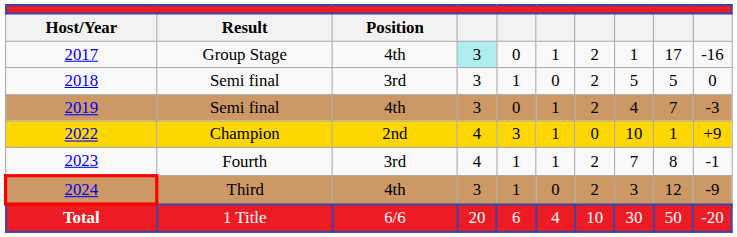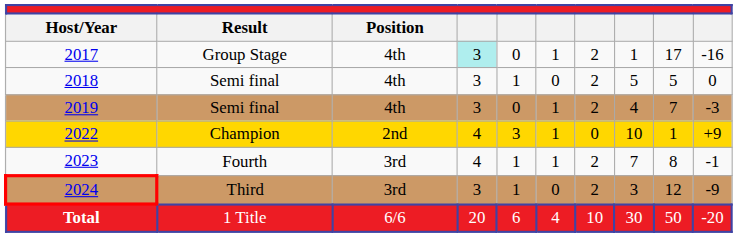 <table Class = "wikitable" style = "text-align: center; width:35%;">
 <tr>
 <th style="background:#ED1C24;border: 2px solid #3F43A4;" color: #FFFFFF; colspan=10><a href='#'></a></th>
 </tr>
 <tr>
 <th>Host/Year</th>
 <th>Result</th>
 <th>Position</th>
 <th width=30></th>
 <th width=30></th>
 <th width=30></th>
 <th width=30></th>
 <th width=30></th>
 <th width=30></th>
 <th width="30"></th>
 </tr>
 <tr>
 <td> <a href='#'>2017</a></td>
 <td>Group Stage</td>
 <td>4th</td>
 <td style="background: paleturquoise;">3</td>
 <td>0</td>
 <td>1</td>
 <td>2</td>
 <td>1</td>
 <td>17</td>
 <td>-16</td>
 </tr>
 <tr>
 <td> <a href='#'>2018</a></td>
 <td>Semi final</td>
-<td>3rd</td>
+<td>4th</td>
 <td>3</td>
 <td>1</td>
 <td>0</td>
 <td>2</td>
 <td>5</td>
 <td>5</td>
 <td>0</td>
 </tr>
 <tr bgcolor="#cc9966">
 <td> <a href='#'>2019</a></td>
 <td>Semi final</td>
 <td>4th</td>
 <td>3</td>
 <td>0</td>
 <td>1</td>
 <td>2</td>
 <td>4</td>
 <td>7</td>
 <td>-3</td>
 </tr>
 <tr bgcolor=gold>
 <td> <a href='#'>2022</a></td>
 <td>Champion</td>
 <td>2nd</td>
 <td>4</td>
 <td>3</td>
 <td>1</td>
 <td>0</td>
 <td>10</td>
 <td>1</td>
 <td>+9</td>
 </tr>
 <tr>
 <td> <a href='#'>2023</a></td>
 <td>Fourth</td>
 <td>3rd</td>
 <td>4</td>
 <td>1</td>
 <td>1</td>
 <td>2</td>
 <td>7</td>
 <td>8</td>
 <td>-1</td>
 </tr>
 <tr bgcolor="#cc9966">
 <td style="border: 3px solid red"> <a href='#'>2024</a></td>
 <td>Third</td>
-<td>4th</td>
+<td>3rd</td>
 <td>3</td>
 <td>1</td>
 <td>0</td>
 <td>2</td>
 <td>3</td>
 <td>12</td>
 <td>-9</td>
 </tr>
 <tr>
 <td style="background:#ED1C24;border: 2px solid #3F43A4;color:white; "><strong>Total</strong></td>
 <td style="background:#ED1C24;border: 2px solid #3F43A4;color:white; ">1 Title</td>
 <td style="background:#ED1C24;border: 2px solid #3F43A4;color:white; ">6/6</td>
 <td style="background:#ED1C24;border: 2px solid #3F43A4;color:white; ">20</td>
 <td style="background:#ED1C24;border: 2px solid #3F43A4;color:white; ">6</td>
 <td style="background:#ED1C24;border: 2px solid #3F43A4;color:white; ">4</td>
 <td style="background:#ED1C24;border: 2px solid #3F43A4;color:white; ">10</td>
 <td style="background:#ED1C24;border: 2px solid #3F43A4;color:white; ">30</td>
 <td style="background:#ED1C24;border: 2px solid #3F43A4;color:white; ">50</td>
 <td style="background:#ED1C24;border: 2px solid #3F43A4;color:white; ">-20</td>
 </tr>
 </table>
